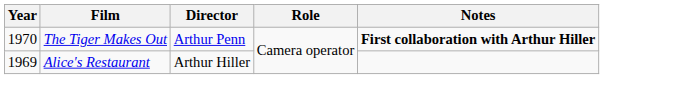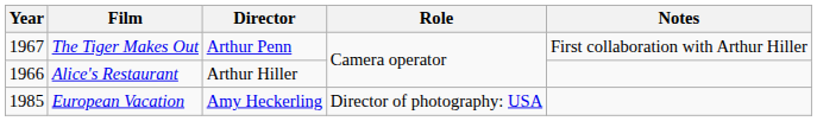 <table class="wikitable">
 <tr>
 <th>Year</th>
 <th>Film</th>
 <th>Director</th>
 <th>Role</th>
 <th>Notes</th>
 </tr>
 <tr>
-<td>1970</td>
+<td>1967</td>
 <td><em><a href='#'>The Tiger Makes Out</a></em></td>
 <td><a href='#'>Arthur Penn</a></td>
 <td rowspan=2>Camera operator</td>
-<td><strong>First collaboration with Arthur Hiller</strong></td>
+<td>First collaboration with Arthur Hiller</td>
 </tr>
 <tr>
-<td>1969</td>
+<td>1966</td>
 <td><em><a href='#'>Alice's Restaurant</a></em></td>
 <td>Arthur Hiller</td>
 <td></td>
 </tr>
+<tr>
+<td>1985</td>
+<td><em><a href='#'>European Vacation</a></em></td>
+<td><a href='#'>Amy Heckerling</a></td>
+<td>Director of photography: <a href='#'>USA</a></td>
+<td></td>
+</tr>
 </table>
